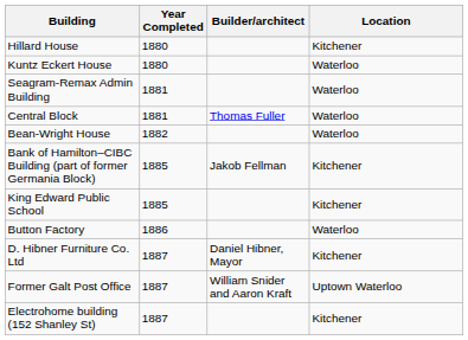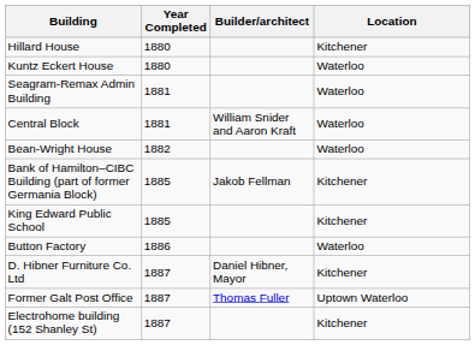 <table class="wikitable" style="margin:1em auto;">
 <tr bgcolor="lightblue">
 <th width=28%>Building</th>
 <th width=8%>Year Completed</th>
 <th width=20%>Builder/architect</th>
 <th width=32%>Location</th>
 </tr>
 <tr>
 <td>Hillard House</td>
 <td>1880</td>
 <td></td>
 <td>Kitchener</td>
 </tr>
 <tr>
 <td>Kuntz Eckert House</td>
 <td>1880</td>
 <td></td>
 <td>Waterloo</td>
 </tr>
 <tr>
 <td>Seagram-Remax Admin Building</td>
 <td>1881</td>
 <td></td>
 <td>Waterloo</td>
 </tr>
 <tr>
 <td>Central Block</td>
 <td>1881</td>
-<td><a href='#'>Thomas Fuller</a></td>
+<td>William Snider and Aaron Kraft</td>
 <td>Waterloo</td>
 </tr>
 <tr>
 <td>Bean-Wright House</td>
 <td>1882</td>
 <td></td>
 <td>Waterloo</td>
 </tr>
 <tr>
 <td>Bank of Hamilton–CIBC Building (part of former Germania Block)</td>
 <td>1885</td>
 <td>Jakob Fellman</td>
 <td>Kitchener</td>
 </tr>
 <tr>
 <td>King Edward Public School</td>
 <td>1885</td>
 <td></td>
 <td>Kitchener</td>
 </tr>
 <tr>
 <td>Button Factory</td>
 <td>1886</td>
 <td></td>
 <td>Waterloo</td>
 </tr>
 <tr>
 <td>D. Hibner Furniture Co. Ltd</td>
 <td>1887</td>
 <td>Daniel Hibner, Mayor</td>
 <td>Kitchener</td>
 </tr>
 <tr>
 <td>Former Galt Post Office</td>
 <td>1887</td>
-<td>William Snider and Aaron Kraft</td>
+<td><a href='#'>Thomas Fuller</a></td>
 <td>Uptown Waterloo</td>
 </tr>
 <tr>
 <td>Electrohome building (152 Shanley St)</td>
 <td>1887</td>
 <td></td>
 <td>Kitchener</td>
 </tr>
 </table>
